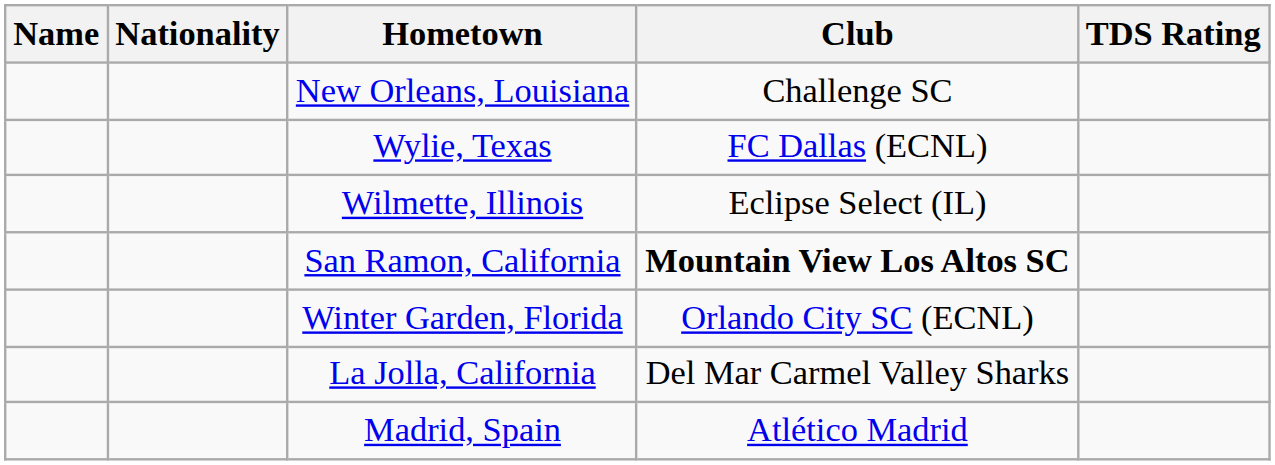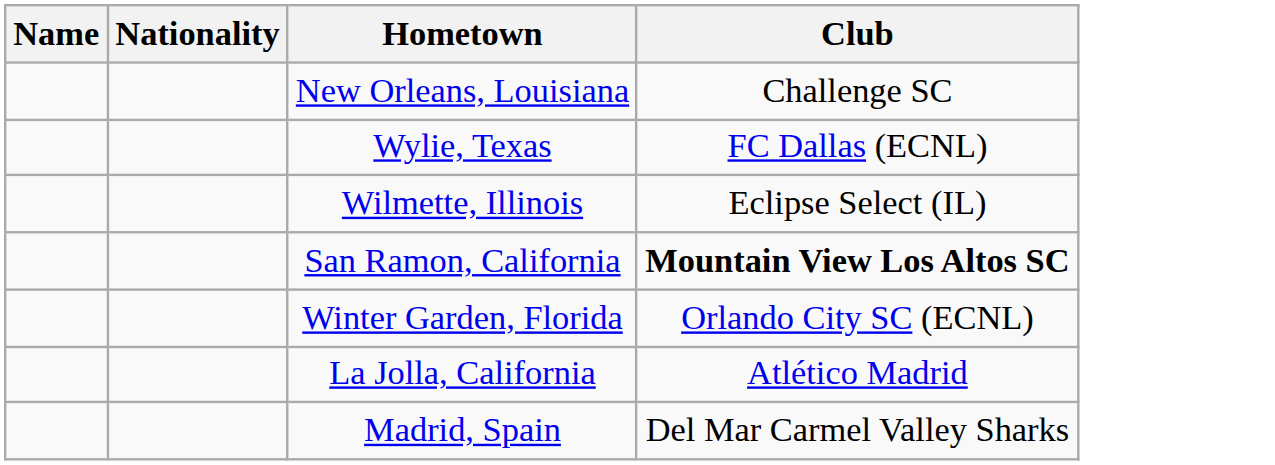 <table class="wikitable" style="font-size:90%; text-align: center;" border="1">
 <tr>
 <th>Name</th>
 <th>Nationality</th>
 <th>Hometown</th>
 <th>Club</th>
-<th>TDS Rating</th>
 </tr>
 <tr>
 <td></td>
 <td></td>
 <td><a href='#'>New Orleans, Louisiana</a></td>
 <td>Challenge SC</td>
-<td></td>
 </tr>
 <tr>
 <td></td>
 <td></td>
 <td><a href='#'>Wylie, Texas</a></td>
 <td><a href='#'>FC Dallas</a> (ECNL)</td>
-<td></td>
 </tr>
 <tr>
 <td></td>
 <td></td>
 <td><a href='#'>Wilmette, Illinois</a></td>
 <td>Eclipse Select (IL)</td>
-<td></td>
 </tr>
 <tr>
 <td></td>
 <td></td>
 <td><a href='#'>San Ramon, California</a></td>
 <td><strong>Mountain View Los Altos SC</strong></td>
-<td></td>
 </tr>
 <tr>
 <td></td>
 <td></td>
 <td><a href='#'>Winter Garden, Florida</a></td>
 <td><a href='#'>Orlando City SC</a> (ECNL)</td>
-<td></td>
 </tr>
 <tr>
 <td></td>
 <td></td>
 <td><a href='#'>La Jolla, California</a></td>
-<td>Del Mar Carmel Valley Sharks</td>
-<td></td>
+<td><a href='#'>Atlético Madrid</a></td>
 </tr>
 <tr>
 <td></td>
 <td></td>
 <td><a href='#'>Madrid, Spain</a></td>
-<td><a href='#'>Atlético Madrid</a></td>
-<td></td>
+<td>Del Mar Carmel Valley Sharks</td>
 </tr>
 </table>
